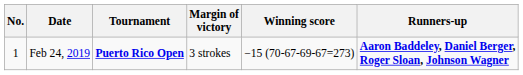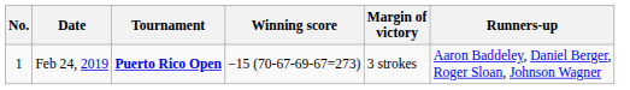 <table class="wikitable" style="font-size:95%;">
 <tr>
 <th>No.</th>
 <th>Date</th>
 <th>Tournament</th>
+<th>Winning score</th>
 <th>Margin of<br>victory</th>
-<th>Winning score</th>
 <th>Runners-up</th>
 </tr>
 <tr>
 <td align=center>1</td>
 <td align=right>Feb 24, <a href='#'>2019</a></td>
 <td><strong><a href='#'>Puerto Rico Open</a></strong></td>
+<td>−15 (70-67-69-67=273)</td>
 <td>3 strokes</td>
-<td>−15 (70-67-69-67=273)</td>
-<td><strong> <a href='#'>Aaron Baddeley</a>,  <a href='#'>Daniel Berger</a>,<br> <a href='#'>Roger Sloan</a>,  <a href='#'>Johnson Wagner</a></strong></td>
+<td> <a href='#'>Aaron Baddeley</a>,  <a href='#'>Daniel Berger</a>,<br> <a href='#'>Roger Sloan</a>,  <a href='#'>Johnson Wagner</a></td>
 </tr>
 </table>
